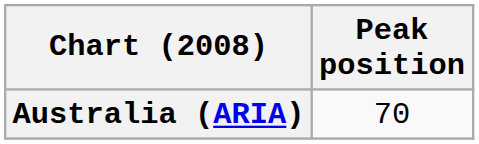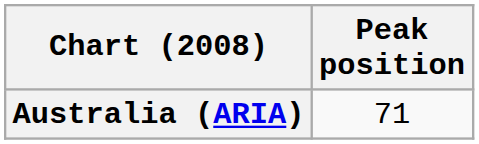 <table class="wikitable plainrowheaders" style="text-align:center">
 <tr>
 <th scope="col">Chart (2008)</th>
 <th scope="col">Peak<br>position</th>
 </tr>
 <tr>
 <th scope="row">Australia (<a href='#'>ARIA</a>)</th>
-<td>70</td>
+<td>71</td>
 </tr>
 </table>
